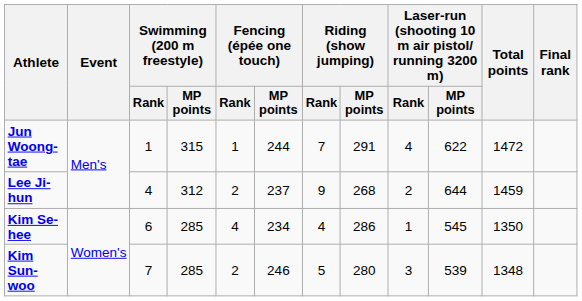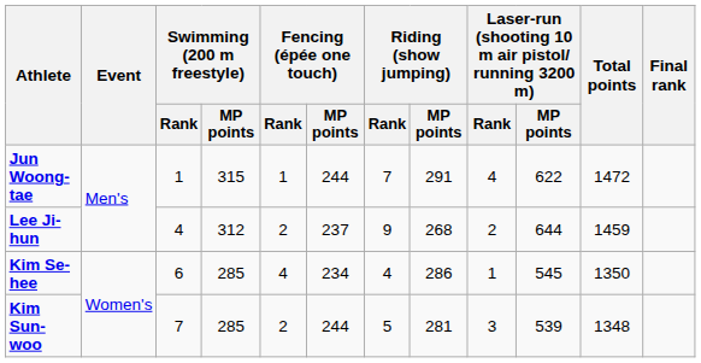 <table class=wikitable style=font-size:90%;text-align:center>
 <tr>
 <th rowspan="2">Athlete</th>
 <th rowspan="2">Event</th>
 <th colspan=2>Swimming<br><span>(200 m freestyle)</span></th>
 <th colspan=2>Fencing<br><span>(épée one touch)</span></th>
 <th colspan=2>Riding<br><span>(show jumping)</span></th>
 <th colspan=2>Laser-run<br><span>(shooting 10 m air pistol/<br>running 3200 m)</span></th>
 <th rowspan=2>Total points</th>
 <th rowspan=2>Final rank</th>
 </tr>
 <tr style="font-size:95%">
 <th>Rank</th>
 <th>MP points</th>
 <th>Rank</th>
 <th>MP points</th>
 <th>Rank</th>
 <th>MP points</th>
 <th>Rank</th>
 <th>MP points</th>
 </tr>
 <tr>
 <td align=left><strong><a href='#'>Jun Woong-tae</a></strong></td>
 <td align=left rowspan=2><a href='#'>Men's</a></td>
 <td>1</td>
 <td>315</td>
 <td>1</td>
 <td>244</td>
 <td>7</td>
 <td>291</td>
 <td>4</td>
 <td>622</td>
 <td>1472</td>
 <td></td>
 </tr>
 <tr>
 <td align=left><strong><a href='#'>Lee Ji-hun</a></strong></td>
 <td>4</td>
 <td>312</td>
 <td>2</td>
 <td>237</td>
 <td>9</td>
 <td>268</td>
 <td>2</td>
 <td>644</td>
 <td>1459</td>
 <td></td>
 </tr>
 <tr>
 <td align=left><strong><a href='#'>Kim Se-hee</a></strong></td>
 <td align=left rowspan=2><a href='#'>Women's</a></td>
 <td>6</td>
 <td>285</td>
 <td>4</td>
 <td>234</td>
 <td>4</td>
 <td>286</td>
 <td>1</td>
 <td>545</td>
 <td>1350</td>
 <td></td>
 </tr>
 <tr>
 <td align=left><strong><a href='#'>Kim Sun-woo</a></strong></td>
 <td>7</td>
 <td>285</td>
 <td>2</td>
-<td>246</td>
+<td>244</td>
 <td>5</td>
-<td>280</td>
+<td>281</td>
 <td>3</td>
 <td>539</td>
 <td>1348</td>
 <td></td>
 </tr>
 </table>
